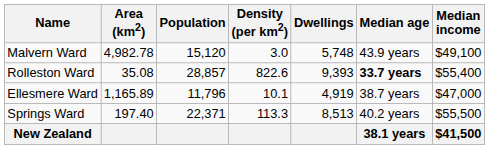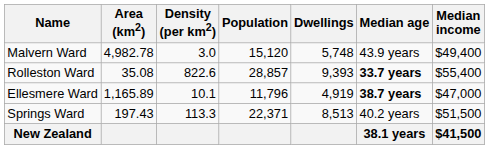 <table class="wikitable">
 <tr>
 <th>Name</th>
 <th>Area<br>(km<sup>2</sup>)</th>
+<th>Density<br>(per km<sup>2</sup>)</th>
 <th>Population</th>
-<th>Density<br>(per km<sup>2</sup>)</th>
 <th>Dwellings</th>
 <th>Median age</th>
 <th>Median<br>income</th>
 </tr>
 <tr>
 <td>Malvern Ward</td>
 <td style="text-align:right;">4,982.78</td>
+<td style="text-align:right;">3.0</td>
 <td style="text-align:right;">15,120</td>
-<td style="text-align:right;">3.0</td>
 <td style="text-align:right;">5,748</td>
 <td>43.9 years</td>
-<td>$49,100</td>
+<td>$49,400</td>
 </tr>
 <tr>
 <td>Rolleston Ward</td>
 <td style="text-align:right;">35.08</td>
+<td style="text-align:right;">822.6</td>
 <td style="text-align:right;">28,857</td>
-<td style="text-align:right;">822.6</td>
 <td style="text-align:right;">9,393</td>
 <td><strong>33.7 years</strong></td>
 <td>$55,400</td>
 </tr>
 <tr>
 <td>Ellesmere Ward</td>
 <td style="text-align:right;">1,165.89</td>
+<td style="text-align:right;">10.1</td>
 <td style="text-align:right;">11,796</td>
-<td style="text-align:right;">10.1</td>
 <td style="text-align:right;">4,919</td>
-<td>38.7 years</td>
+<td><strong>38.7 years</strong></td>
 <td>$47,000</td>
 </tr>
 <tr>
 <td>Springs Ward</td>
-<td style="text-align:right;">197.40</td>
+<td style="text-align:right;">197.43</td>
+<td style="text-align:right;">113.3</td>
 <td style="text-align:right;">22,371</td>
-<td style="text-align:right;">113.3</td>
 <td style="text-align:right;">8,513</td>
 <td>40.2 years</td>
-<td>$55,500</td>
+<td>$51,500</td>
 </tr>
 <tr>
 <th>New Zealand</th>
 <th></th>
 <th></th>
 <th></th>
 <th></th>
 <th>38.1 years</th>
 <th style="text-align:left;">$41,500</th>
 </tr>
 </table>
